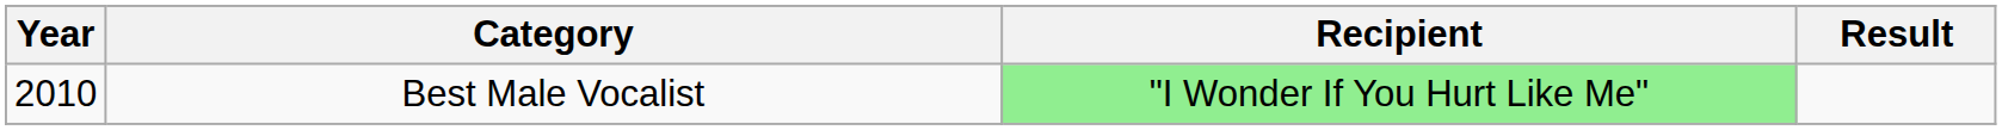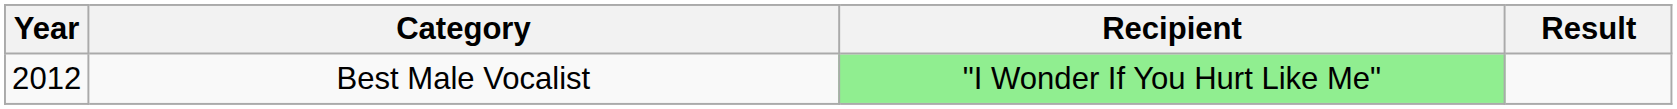 <table class="wikitable" style="text-align:center">
 <tr>
 <th width="5%">Year</th>
 <th width="45%">Category</th>
 <th width="40%">Recipient</th>
 <th width="10%">Result</th>
 </tr>
 <tr>
-<td>2010</td>
+<td>2012</td>
 <td>Best Male Vocalist</td>
 <td style="background: lightgreen;">"I Wonder If You Hurt Like Me"</td>
 <td></td>
 </tr>
 </table>
